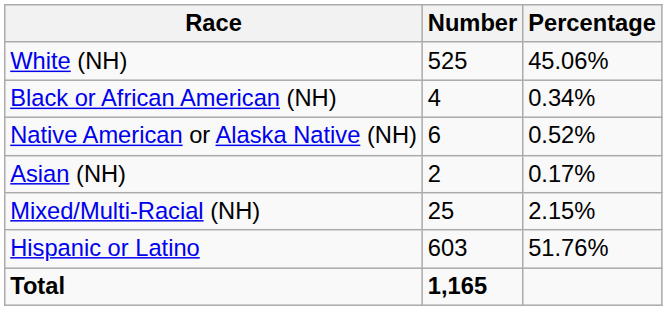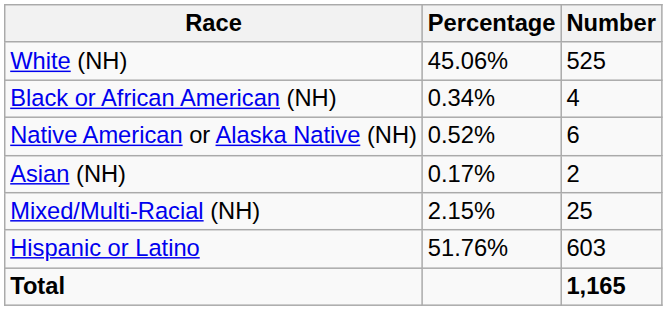 <table class="wikitable">
 <tr>
 <th>Race</th>
+<th>Percentage</th>
 <th>Number</th>
-<th>Percentage</th>
 </tr>
 <tr>
 <td><a href='#'>White</a> (NH)</td>
+<td>45.06%</td>
 <td>525</td>
-<td>45.06%</td>
 </tr>
 <tr>
 <td><a href='#'>Black or African American</a> (NH)</td>
+<td>0.34%</td>
 <td>4</td>
-<td>0.34%</td>
 </tr>
 <tr>
 <td><a href='#'>Native American</a> or <a href='#'>Alaska Native</a> (NH)</td>
+<td>0.52%</td>
 <td>6</td>
-<td>0.52%</td>
 </tr>
 <tr>
 <td><a href='#'>Asian</a> (NH)</td>
+<td>0.17%</td>
 <td>2</td>
-<td>0.17%</td>
 </tr>
 <tr>
 <td><a href='#'>Mixed/Multi-Racial</a> (NH)</td>
+<td>2.15%</td>
 <td>25</td>
-<td>2.15%</td>
 </tr>
 <tr>
 <td><a href='#'>Hispanic or Latino</a></td>
+<td>51.76%</td>
 <td>603</td>
-<td>51.76%</td>
 </tr>
 <tr>
 <td><strong>Total</strong></td>
+<td></td>
 <td><strong>1,165</strong></td>
-<td></td>
 </tr>
 </table>
